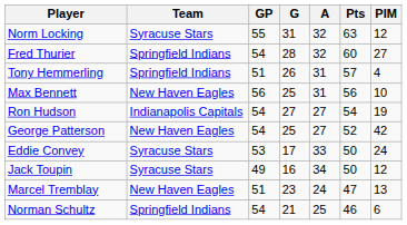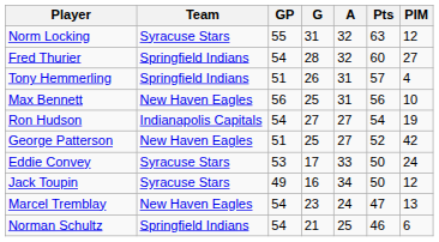 <table class="wikitable">
 <tr>
 <th bgcolor="#DDDDFF" width="30%">Player</th>
 <th bgcolor="#DDDDFF" width="30%">Team</th>
 <th bgcolor="#DDDDFF" width="7.5%">GP</th>
 <th bgcolor="#DDDDFF" width="7.5%">G</th>
 <th bgcolor="#DDDDFF" width="7.5%">A</th>
 <th bgcolor="#DDDDFF" width="7.5%">Pts</th>
 <th bgcolor="#DDDDFF" width="7.5%">PIM</th>
 </tr>
 <tr>
 <td><a href='#'>Norm Locking</a></td>
 <td><a href='#'>Syracuse Stars</a></td>
 <td>55</td>
 <td>31</td>
 <td>32</td>
 <td>63</td>
 <td>12</td>
 </tr>
 <tr>
 <td><a href='#'>Fred Thurier</a></td>
 <td><a href='#'>Springfield Indians</a></td>
 <td>54</td>
 <td>28</td>
 <td>32</td>
 <td>60</td>
 <td>27</td>
 </tr>
 <tr>
 <td><a href='#'>Tony Hemmerling</a></td>
 <td><a href='#'>Springfield Indians</a></td>
 <td>51</td>
 <td>26</td>
 <td>31</td>
 <td>57</td>
 <td>4</td>
 </tr>
 <tr>
 <td><a href='#'>Max Bennett</a></td>
 <td><a href='#'>New Haven Eagles</a></td>
 <td>56</td>
 <td>25</td>
 <td>31</td>
 <td>56</td>
 <td>10</td>
 </tr>
 <tr>
 <td><a href='#'>Ron Hudson</a></td>
 <td><a href='#'>Indianapolis Capitals</a></td>
 <td>54</td>
 <td>27</td>
 <td>27</td>
 <td>54</td>
 <td>19</td>
 </tr>
 <tr>
 <td><a href='#'>George Patterson</a></td>
 <td><a href='#'>New Haven Eagles</a></td>
-<td>54</td>
+<td>51</td>
 <td>25</td>
 <td>27</td>
 <td>52</td>
 <td>42</td>
 </tr>
 <tr>
 <td><a href='#'>Eddie Convey</a></td>
 <td><a href='#'>Syracuse Stars</a></td>
 <td>53</td>
 <td>17</td>
 <td>33</td>
 <td>50</td>
 <td>24</td>
 </tr>
 <tr>
 <td><a href='#'>Jack Toupin</a></td>
 <td><a href='#'>Syracuse Stars</a></td>
 <td>49</td>
 <td>16</td>
 <td>34</td>
 <td>50</td>
 <td>12</td>
 </tr>
 <tr>
 <td><a href='#'>Marcel Tremblay</a></td>
 <td><a href='#'>New Haven Eagles</a></td>
-<td>51</td>
+<td>54</td>
 <td>23</td>
 <td>24</td>
 <td>47</td>
 <td>13</td>
 </tr>
 <tr>
 <td><a href='#'>Norman Schultz</a></td>
 <td><a href='#'>Springfield Indians</a></td>
 <td>54</td>
 <td>21</td>
 <td>25</td>
 <td>46</td>
 <td>6</td>
 </tr>
 </table>
